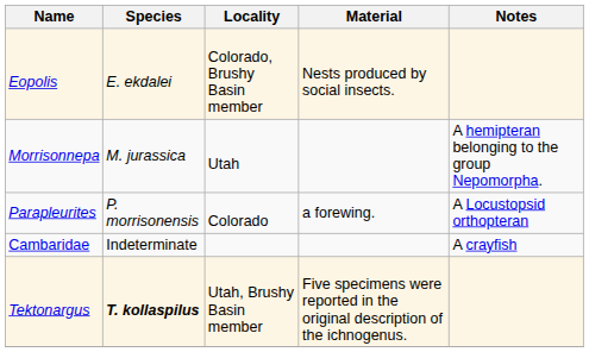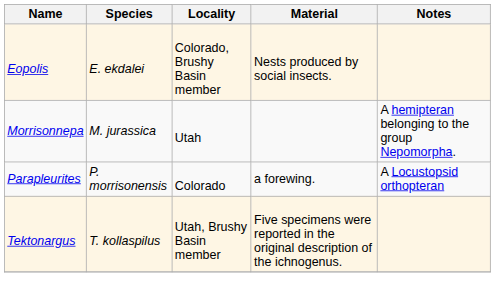 <table class="wikitable" align="center" width="100%">
 <tr>
 <th>Name</th>
 <th>Species</th>
 <th>Locality</th>
 <th>Material</th>
 <th>Notes</th>
 </tr>
 <tr>
 <td style="background:#FEF6E4;"><br><em><a href='#'>Eopolis</a></em></td>
 <td style="background:#FEF6E4;"><br><em>E. ekdalei</em></td>
 <td style="background:#FEF6E4;"><br>Colorado, Brushy Basin member</td>
 <td style="background:#FEF6E4;"><br>Nests produced by social insects.</td>
 <td style="background:#FEF6E4;"></td>
 </tr>
 <tr>
 <td><em><a href='#'>Morrisonnepa</a></em></td>
 <td><em>M. jurassica</em></td>
 <td><br>Utah</td>
 <td></td>
 <td>A <a href='#'>hemipteran</a> belonging to the group <a href='#'>Nepomorpha</a>.</td>
 </tr>
 <tr>
 <td><em><a href='#'>Parapleurites</a></em></td>
 <td><em>P. morrisonensis</em></td>
 <td><br>Colorado</td>
 <td>a forewing.</td>
 <td>A <a href='#'>Locustopsid</a> <a href='#'>orthopteran</a></td>
 </tr>
 <tr>
-<td><a href='#'>Cambaridae</a></td>
-<td>Indeterminate</td>
-<td></td>
-<td></td>
-<td>A <a href='#'>crayfish</a></td>
-</tr>
-<tr>
 <td style="background:#FEF6E4;"><br><em><a href='#'>Tektonargus</a></em></td>
-<td style="background:#FEF6E4;"><strong><br><em>T. kollaspilus</em></strong></td>
+<td style="background:#FEF6E4;"><br><em>T. kollaspilus</em></td>
 <td style="background:#FEF6E4;"><br>Utah, Brushy Basin member</td>
 <td style="background:#FEF6E4;"><br>Five specimens were reported in the original description of the ichnogenus.</td>
 <td style="background:#FEF6E4;"></td>
 </tr>
 <tr>
 </tr>
 </table>
